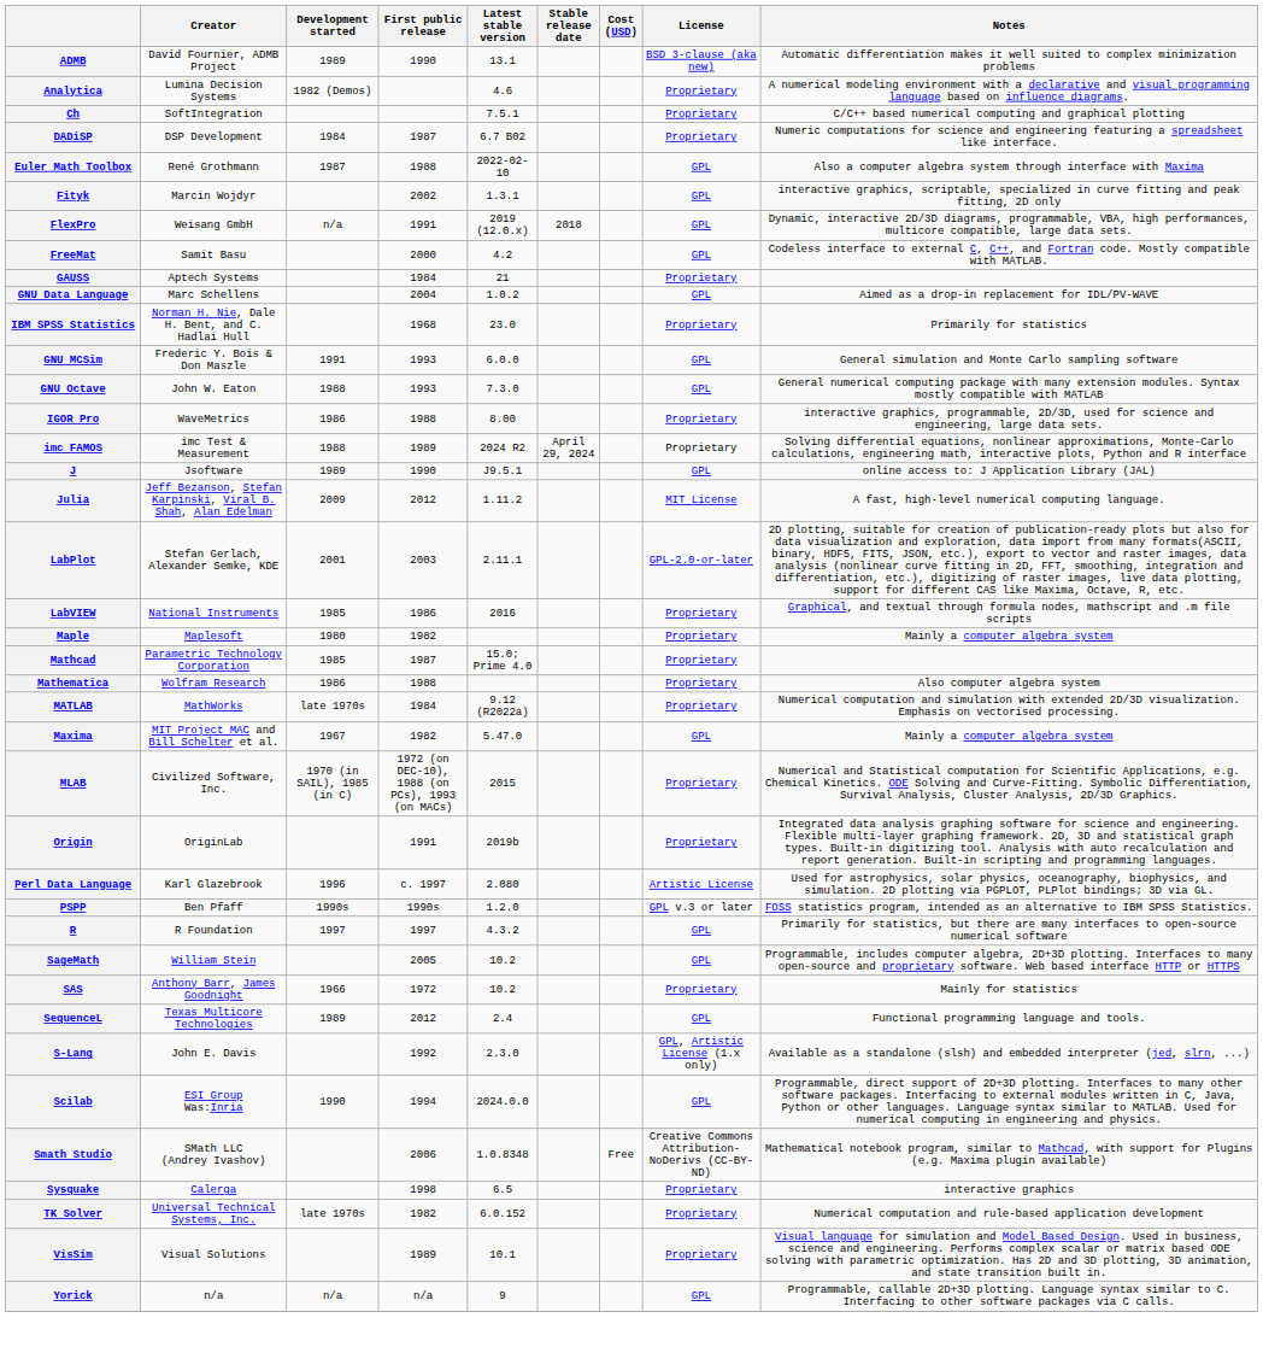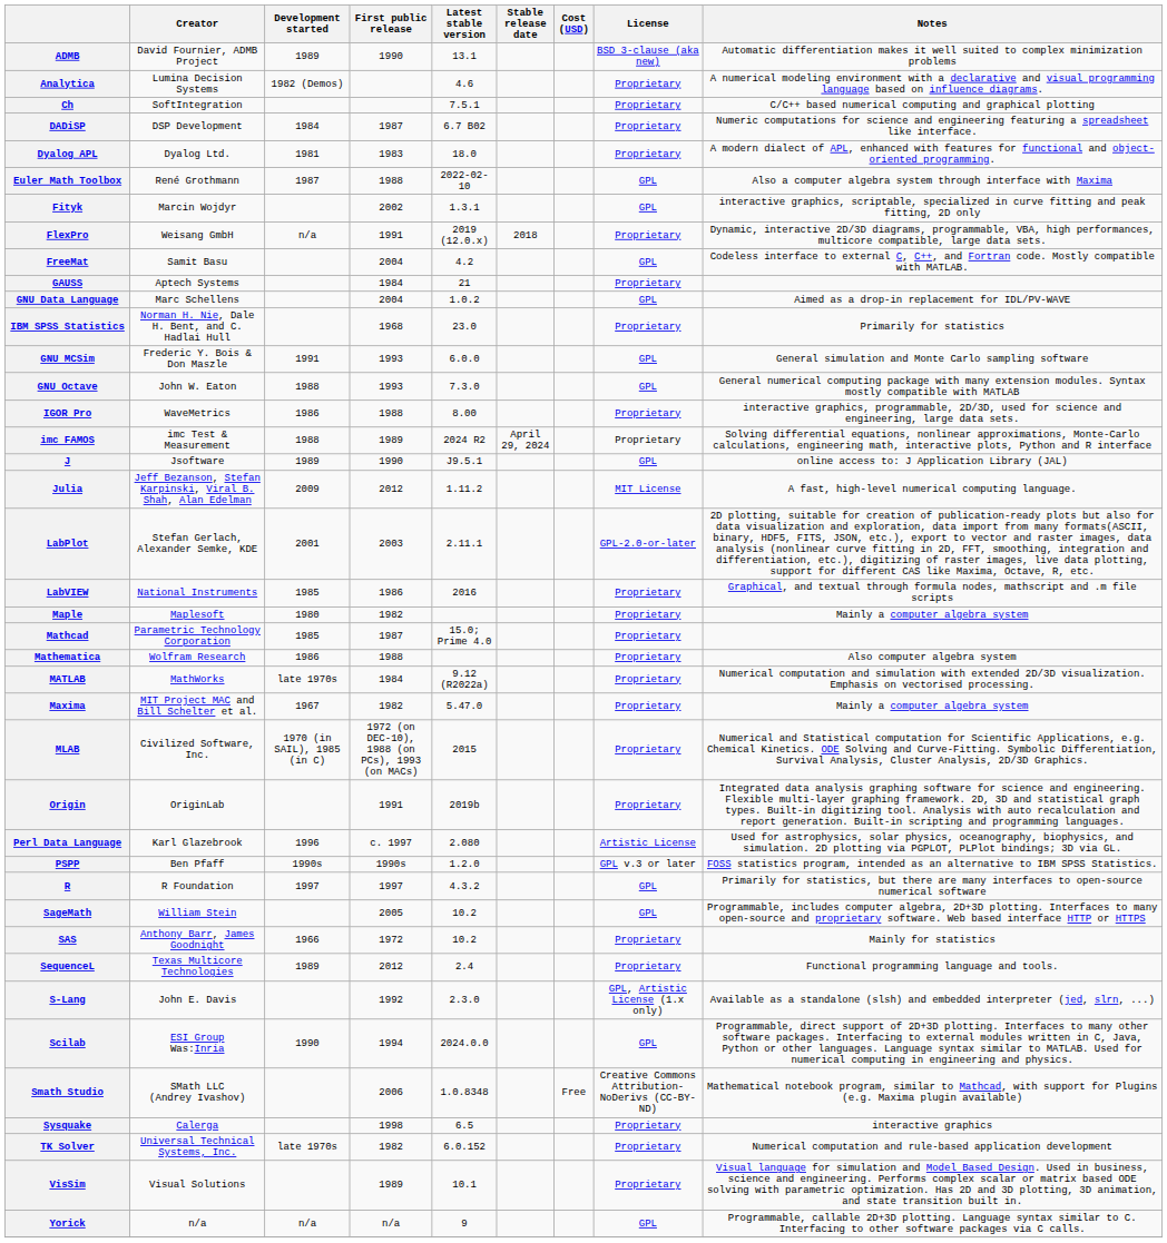 <table class="wikitable sortable" style="font-size: smaller; text-align: center; width: auto;">
 <tr>
 <th style="width: 12em"></th>
 <th>Creator</th>
 <th>Development started</th>
 <th>First public release</th>
 <th data-sort-type="number">Latest stable version</th>
 <th>Stable release date</th>
 <th data-sort-type="currency">Cost (<a href='#'>USD</a>)</th>
 <th>License</th>
 <th>Notes</th>
 </tr>
 <tr>
 <th><a href='#'>ADMB</a></th>
 <td>David Fournier, ADMB Project</td>
 <td>1989</td>
 <td>1990</td>
 <td>13.1</td>
 <td></td>
 <td></td>
 <td><a href='#'>BSD 3-clause (aka new)</a></td>
 <td>Automatic differentiation makes it well suited to complex minimization problems</td>
 </tr>
 <tr>
 <th><a href='#'>Analytica</a></th>
 <td>Lumina Decision Systems</td>
 <td>1982 (Demos)</td>
 <td></td>
 <td>4.6</td>
 <td></td>
 <td></td>
 <td><a href='#'>Proprietary</a></td>
 <td>A numerical modeling environment with a <a href='#'>declarative</a> and <a href='#'>visual programming language</a> based on <a href='#'>influence diagrams</a>.</td>
 </tr>
 <tr>
 <th><a href='#'>Ch</a></th>
 <td>SoftIntegration</td>
 <td></td>
 <td data-sort-value="2001-10-01"></td>
 <td>7.5.1</td>
 <td></td>
 <td></td>
 <td><a href='#'>Proprietary</a></td>
 <td>C/C++ based numerical computing and graphical plotting</td>
 </tr>
 <tr>
 <th><a href='#'>DADiSP</a></th>
 <td>DSP Development</td>
 <td>1984</td>
 <td>1987</td>
 <td>6.7 B02</td>
 <td></td>
 <td></td>
 <td><a href='#'>Proprietary</a></td>
 <td>Numeric computations for science and engineering featuring a <a href='#'>spreadsheet</a> like interface.</td>
 </tr>
 <tr>
+<th><a href='#'>Dyalog APL</a></th>
+<td>Dyalog Ltd.</td>
+<td>1981</td>
+<td>1983</td>
+<td>18.0</td>
+<td></td>
+<td></td>
+<td><a href='#'>Proprietary</a></td>
+<td>A modern dialect of <a href='#'>APL</a>, enhanced with features for <a href='#'>functional</a> and <a href='#'>object-oriented programming</a>.</td>
+</tr>
+<tr>
 <th><a href='#'>Euler Math Toolbox</a></th>
 <td>René Grothmann</td>
 <td>1987</td>
 <td>1988</td>
 <td>2022-02-10</td>
 <td></td>
 <td></td>
 <td><a href='#'>GPL</a></td>
 <td>Also a computer algebra system through interface with <a href='#'>Maxima</a></td>
 </tr>
 <tr>
 <th><a href='#'>Fityk</a></th>
 <td>Marcin Wojdyr</td>
 <td></td>
 <td>2002</td>
 <td>1.3.1</td>
 <td></td>
 <td></td>
 <td><a href='#'>GPL</a></td>
 <td>interactive graphics, scriptable, specialized in curve fitting and peak fitting, 2D only</td>
 </tr>
 <tr>
 <th><a href='#'>FlexPro</a></th>
 <td>Weisang GmbH</td>
 <td>n/a</td>
 <td>1991</td>
 <td>2019 (12.0.x)</td>
 <td>2018</td>
 <td></td>
-<td><a href='#'>GPL</a></td>
+<td><a href='#'>Proprietary</a></td>
 <td>Dynamic, interactive 2D/3D diagrams, programmable, VBA, high performances, multicore compatible, large data sets.</td>
 </tr>
 <tr>
 <th><a href='#'>FreeMat</a></th>
 <td>Samit Basu</td>
 <td></td>
-<td>2000</td>
+<td>2004</td>
 <td>4.2</td>
 <td></td>
 <td></td>
 <td><a href='#'>GPL</a></td>
 <td>Codeless interface to external <a href='#'>C</a>, <a href='#'>C++</a>, and <a href='#'>Fortran</a> code. Mostly compatible with MATLAB.</td>
 </tr>
 <tr>
 <th><a href='#'>GAUSS</a></th>
 <td>Aptech Systems</td>
 <td></td>
 <td>1984</td>
 <td>21</td>
 <td></td>
 <td></td>
 <td><a href='#'>Proprietary</a></td>
 <td></td>
 </tr>
 <tr>
 <th><a href='#'>GNU Data Language</a></th>
 <td>Marc Schellens</td>
 <td></td>
 <td>2004</td>
 <td>1.0.2</td>
 <td></td>
 <td></td>
 <td><a href='#'>GPL</a></td>
 <td>Aimed as a drop-in replacement for IDL/PV-WAVE</td>
 </tr>
 <tr>
 <th><a href='#'>IBM SPSS Statistics</a></th>
 <td><a href='#'>Norman H. Nie</a>, Dale H. Bent, and C. Hadlai Hull</td>
 <td></td>
 <td>1968</td>
 <td>23.0</td>
 <td></td>
 <td></td>
 <td><a href='#'>Proprietary</a></td>
 <td>Primarily for statistics</td>
 </tr>
 <tr>
 <th><a href='#'>GNU MCSim</a></th>
 <td>Frederic Y. Bois & Don Maszle</td>
 <td>1991</td>
 <td>1993</td>
 <td>6.0.0</td>
 <td></td>
 <td></td>
 <td><a href='#'>GPL</a></td>
 <td>General simulation and Monte Carlo sampling software</td>
 </tr>
 <tr>
 <th><a href='#'>GNU Octave</a></th>
 <td>John W. Eaton</td>
 <td>1988</td>
 <td>1993</td>
 <td>7.3.0</td>
 <td></td>
 <td></td>
 <td><a href='#'>GPL</a></td>
 <td>General numerical computing package with many extension modules. Syntax mostly compatible with MATLAB</td>
 </tr>
 <tr>
 <th><a href='#'>IGOR Pro</a></th>
 <td>WaveMetrics</td>
 <td>1986</td>
 <td>1988</td>
 <td>8.00</td>
 <td></td>
 <td></td>
 <td><a href='#'>Proprietary</a></td>
 <td>interactive graphics, programmable, 2D/3D, used for science and engineering, large data sets.</td>
 </tr>
 <tr>
 <th><a href='#'>imc FAMOS</a></th>
 <td>imc Test & Measurement</td>
 <td>1988</td>
 <td>1989</td>
 <td>2024 R2</td>
 <td>April 29, 2024</td>
 <td></td>
 <td>Proprietary</td>
 <td>Solving differential equations, nonlinear approximations, Monte-Carlo calculations, engineering math, interactive plots, Python and R interface</td>
 </tr>
 <tr>
 <th><a href='#'>J</a></th>
 <td>Jsoftware</td>
 <td>1989</td>
 <td>1990</td>
 <td>J9.5.1</td>
 <td></td>
 <td></td>
 <td><a href='#'>GPL</a></td>
 <td>online access to: J Application Library (JAL)</td>
 </tr>
 <tr>
 <th><a href='#'>Julia</a></th>
 <td><a href='#'>Jeff Bezanson</a>, <a href='#'>Stefan Karpinski</a>, <a href='#'>Viral B. Shah</a>, <a href='#'>Alan Edelman</a></td>
 <td>2009</td>
 <td>2012</td>
 <td>1.11.2</td>
 <td></td>
 <td></td>
 <td><a href='#'>MIT License</a></td>
 <td>A fast, high-level numerical computing language.<br></td>
 </tr>
 <tr>
 <th><a href='#'>LabPlot</a></th>
 <td>Stefan Gerlach, Alexander Semke, KDE</td>
 <td>2001</td>
 <td>2003</td>
 <td>2.11.1</td>
 <td></td>
 <td></td>
 <td><a href='#'>GPL-2.0-or-later</a></td>
 <td>2D plotting, suitable for creation of publication-ready plots but also for data visualization and exploration, data import from many formats(ASCII, binary, HDF5, FITS, JSON, etc.), export to vector and raster images, data analysis (nonlinear curve fitting in 2D, FFT, smoothing, integration and differentiation, etc.), digitizing of raster images, live data plotting, support for different CAS like Maxima, Octave, R, etc.</td>
 </tr>
 <tr>
 <th><a href='#'>LabVIEW</a></th>
 <td><a href='#'>National Instruments</a></td>
 <td>1985</td>
 <td>1986</td>
 <td>2016</td>
 <td></td>
 <td></td>
 <td><a href='#'>Proprietary</a></td>
 <td><a href='#'>Graphical</a>, and textual through formula nodes, mathscript and .m file scripts</td>
 </tr>
 <tr>
 <th><a href='#'>Maple</a></th>
 <td><a href='#'>Maplesoft</a></td>
 <td>1980</td>
 <td>1982</td>
 <td></td>
 <td></td>
 <td></td>
 <td><a href='#'>Proprietary</a></td>
 <td>Mainly a <a href='#'>computer algebra system</a></td>
 </tr>
 <tr>
 <th><a href='#'>Mathcad</a></th>
 <td><a href='#'>Parametric Technology Corporation</a></td>
 <td>1985</td>
 <td>1987</td>
 <td>15.0; Prime 4.0</td>
 <td></td>
 <td></td>
 <td><a href='#'>Proprietary</a></td>
 <td></td>
 </tr>
 <tr>
 <th><a href='#'>Mathematica</a></th>
 <td><a href='#'>Wolfram Research</a></td>
 <td>1986</td>
 <td>1988</td>
 <td></td>
 <td></td>
 <td></td>
 <td><a href='#'>Proprietary</a></td>
 <td>Also computer algebra system</td>
 </tr>
 <tr>
 <th><a href='#'>MATLAB</a></th>
 <td><a href='#'>MathWorks</a></td>
 <td data-sort-value="1978">late 1970s</td>
 <td>1984</td>
 <td data-sort-value="9.12">9.12 (R2022a)</td>
 <td></td>
 <td></td>
 <td><a href='#'>Proprietary</a></td>
 <td>Numerical computation and simulation with extended 2D/3D visualization. Emphasis on vectorised processing.</td>
 </tr>
 <tr>
 <th><a href='#'>Maxima</a></th>
 <td><a href='#'>MIT Project MAC</a> and <a href='#'>Bill Schelter</a> et al.</td>
 <td>1967</td>
 <td>1982</td>
 <td>5.47.0</td>
 <td></td>
 <td></td>
-<td><a href='#'>GPL</a></td>
+<td><a href='#'>Proprietary</a></td>
 <td>Mainly a <a href='#'>computer algebra system</a></td>
 </tr>
 <tr>
 <th><a href='#'>MLAB</a></th>
 <td>Civilized Software, Inc.</td>
 <td>1970 (in SAIL), 1985 (in C)</td>
 <td>1972 (on DEC-10), 1988 (on PCs), 1993 (on MACs)</td>
 <td>2015</td>
 <td></td>
 <td></td>
 <td><a href='#'>Proprietary</a></td>
 <td>Numerical and Statistical computation for Scientific Applications, e.g. Chemical Kinetics. <a href='#'>ODE</a> Solving and Curve-Fitting. Symbolic Differentiation, Survival Analysis, Cluster Analysis, 2D/3D Graphics.</td>
 </tr>
 <tr>
 <th><a href='#'>Origin</a></th>
 <td>OriginLab</td>
 <td></td>
 <td>1991</td>
 <td>2019b</td>
 <td></td>
 <td></td>
 <td><a href='#'>Proprietary</a></td>
 <td>Integrated data analysis graphing software for science and engineering. Flexible multi-layer graphing framework. 2D, 3D and statistical graph types. Built-in digitizing tool. Analysis with auto recalculation and report generation. Built-in scripting and programming languages.</td>
 </tr>
 <tr>
 <th><a href='#'>Perl Data Language</a></th>
 <td>Karl Glazebrook</td>
 <td data-sort-value="1996">1996</td>
 <td data-sort-value="1997">c. 1997</td>
 <td>2.080</td>
 <td></td>
 <td></td>
 <td><a href='#'>Artistic License</a></td>
 <td>Used for astrophysics, solar physics, oceanography, biophysics, and simulation. 2D plotting via PGPLOT, PLPlot bindings; 3D via GL.</td>
 </tr>
 <tr>
 <th><a href='#'>PSPP</a></th>
 <td>Ben Pfaff</td>
 <td>1990s</td>
 <td>1990s</td>
 <td>1.2.0</td>
 <td></td>
 <td></td>
 <td><a href='#'>GPL</a> v.3 or later</td>
 <td><a href='#'>FOSS</a> statistics program, intended as an alternative to IBM SPSS Statistics.<br></td>
 </tr>
 <tr>
 <th><a href='#'>R</a></th>
 <td>R Foundation</td>
 <td>1997</td>
 <td>1997</td>
 <td>4.3.2</td>
 <td></td>
 <td></td>
 <td><a href='#'>GPL</a></td>
 <td>Primarily for statistics, but there are many interfaces to open-source numerical software</td>
 </tr>
 <tr>
 <th><a href='#'>SageMath</a></th>
 <td><a href='#'>William Stein</a></td>
 <td></td>
 <td>2005</td>
 <td>10.2</td>
 <td></td>
 <td></td>
 <td><a href='#'>GPL</a></td>
 <td>Programmable, includes computer algebra, 2D+3D plotting. Interfaces to many open-source and <a href='#'>proprietary</a> software. Web based interface <a href='#'>HTTP</a> or <a href='#'>HTTPS</a></td>
 </tr>
 <tr>
 <th><a href='#'>SAS</a></th>
 <td><a href='#'>Anthony Barr</a>, <a href='#'>James Goodnight</a></td>
 <td>1966</td>
 <td>1972</td>
 <td>10.2</td>
 <td></td>
 <td></td>
 <td><a href='#'>Proprietary</a></td>
 <td>Mainly for statistics</td>
 </tr>
 <tr>
 <th><a href='#'>SequenceL</a></th>
 <td><a href='#'>Texas Multicore Technologies</a></td>
 <td>1989</td>
 <td>2012</td>
 <td>2.4</td>
 <td></td>
 <td></td>
-<td><a href='#'>GPL</a></td>
+<td><a href='#'>Proprietary</a></td>
 <td>Functional programming language and tools.<br></td>
 </tr>
 <tr>
 <th><a href='#'>S-Lang</a></th>
 <td>John E. Davis</td>
 <td></td>
 <td>1992</td>
 <td>2.3.0</td>
 <td></td>
 <td></td>
 <td><a href='#'>GPL</a>, <a href='#'>Artistic License</a> (1.x only)</td>
 <td>Available as a standalone (slsh) and embedded interpreter (<a href='#'>jed</a>, <a href='#'>slrn</a>, ...)</td>
 </tr>
 <tr>
 <th><a href='#'>Scilab</a></th>
 <td><a href='#'>ESI Group</a><br>Was:<a href='#'>Inria</a></td>
 <td>1990</td>
 <td>1994</td>
 <td>2024.0.0</td>
 <td></td>
 <td></td>
 <td><a href='#'>GPL</a></td>
 <td>Programmable, direct support of 2D+3D plotting. Interfaces to many other software packages. Interfacing to external modules written in C, Java, Python or other languages. Language syntax similar to MATLAB. Used for numerical computing in engineering and physics.</td>
 </tr>
 <tr>
 <th><a href='#'>Smath Studio</a></th>
 <td>SMath LLC<br>(Andrey Ivashov)</td>
 <td></td>
 <td>2006</td>
 <td>1.0.8348</td>
 <td></td>
 <td>Free</td>
 <td>Creative Commons Attribution-NoDerivs (CC-BY-ND)</td>
 <td>Mathematical notebook program, similar to <a href='#'>Mathcad</a>, with support for Plugins (e.g. Maxima plugin available)</td>
 </tr>
 <tr>
 <th><a href='#'>Sysquake</a></th>
 <td><a href='#'>Calerga</a></td>
 <td></td>
 <td>1998</td>
 <td>6.5</td>
 <td></td>
 <td></td>
 <td><a href='#'>Proprietary</a></td>
 <td>interactive graphics</td>
 </tr>
 <tr>
 <th><a href='#'>TK Solver</a></th>
 <td><a href='#'>Universal Technical Systems, Inc.</a></td>
 <td data-sort-value="1978">late 1970s</td>
 <td>1982</td>
 <td>6.0.152</td>
 <td></td>
 <td></td>
 <td><a href='#'>Proprietary</a></td>
 <td>Numerical computation and rule-based application development</td>
 </tr>
 <tr>
 <th><a href='#'>VisSim</a></th>
 <td>Visual Solutions</td>
 <td></td>
 <td>1989</td>
 <td>10.1</td>
 <td></td>
 <td></td>
 <td><a href='#'>Proprietary</a></td>
 <td><a href='#'>Visual language</a> for simulation and <a href='#'>Model Based Design</a>. Used in business, science and engineering. Performs complex scalar or matrix based ODE solving with parametric optimization. Has 2D and 3D plotting, 3D animation, and state transition built in.</td>
 </tr>
 <tr>
 <th><a href='#'>Yorick</a></th>
 <td>n/a</td>
 <td>n/a</td>
 <td>n/a</td>
 <td>9</td>
 <td></td>
 <td></td>
 <td><a href='#'>GPL</a></td>
 <td>Programmable, callable 2D+3D plotting. Language syntax similar to C. Interfacing to other software packages via C calls.</td>
 </tr>
 <tr>
 </tr>
 </table>
